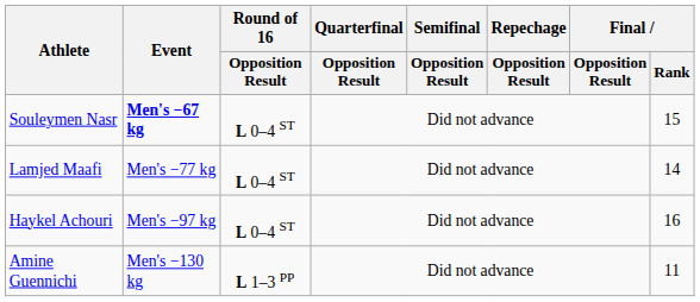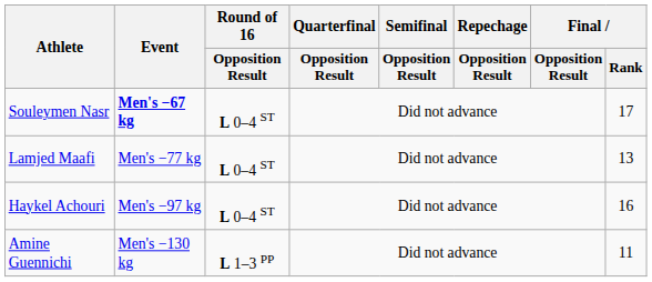 <table class="wikitable" style="font-size:90%">
 <tr>
 <th rowspan=2>Athlete</th>
 <th rowspan=2>Event</th>
 <th>Round of 16</th>
 <th>Quarterfinal</th>
 <th>Semifinal</th>
 <th>Repechage</th>
 <th colspan=2>Final / </th>
 </tr>
 <tr style="font-size: 95%">
 <th>Opposition<br>Result</th>
 <th>Opposition<br>Result</th>
 <th>Opposition<br>Result</th>
 <th>Opposition<br>Result</th>
 <th>Opposition<br>Result</th>
 <th>Rank</th>
 </tr>
 <tr align=center>
 <td align=left><a href='#'>Souleymen Nasr</a></td>
 <td align=left><strong><a href='#'>Men's −67 kg</a></strong></td>
 <td><br><strong>L</strong> 0–4 <sup>ST</sup></td>
 <td colspan=4>Did not advance</td>
-<td>15</td>
+<td>17</td>
 </tr>
 <tr align=center>
 <td align=left><a href='#'>Lamjed Maafi</a></td>
 <td align=left><a href='#'>Men's −77 kg</a></td>
 <td><br><strong>L</strong> 0–4 <sup>ST</sup></td>
 <td colspan=4>Did not advance</td>
-<td>14</td>
+<td>13</td>
 </tr>
 <tr align=center>
 <td align=left><a href='#'>Haykel Achouri</a></td>
 <td align=left><a href='#'>Men's −97 kg</a></td>
 <td><br><strong>L</strong> 0–4 <sup>ST</sup></td>
 <td colspan=4>Did not advance</td>
 <td>16</td>
 </tr>
 <tr align=center>
 <td align=left><a href='#'>Amine Guennichi</a></td>
 <td align=left><a href='#'>Men's −130 kg</a></td>
 <td><br><strong>L</strong> 1–3 <sup>PP</sup></td>
 <td colspan=4>Did not advance</td>
 <td>11</td>
 </tr>
 </table>
